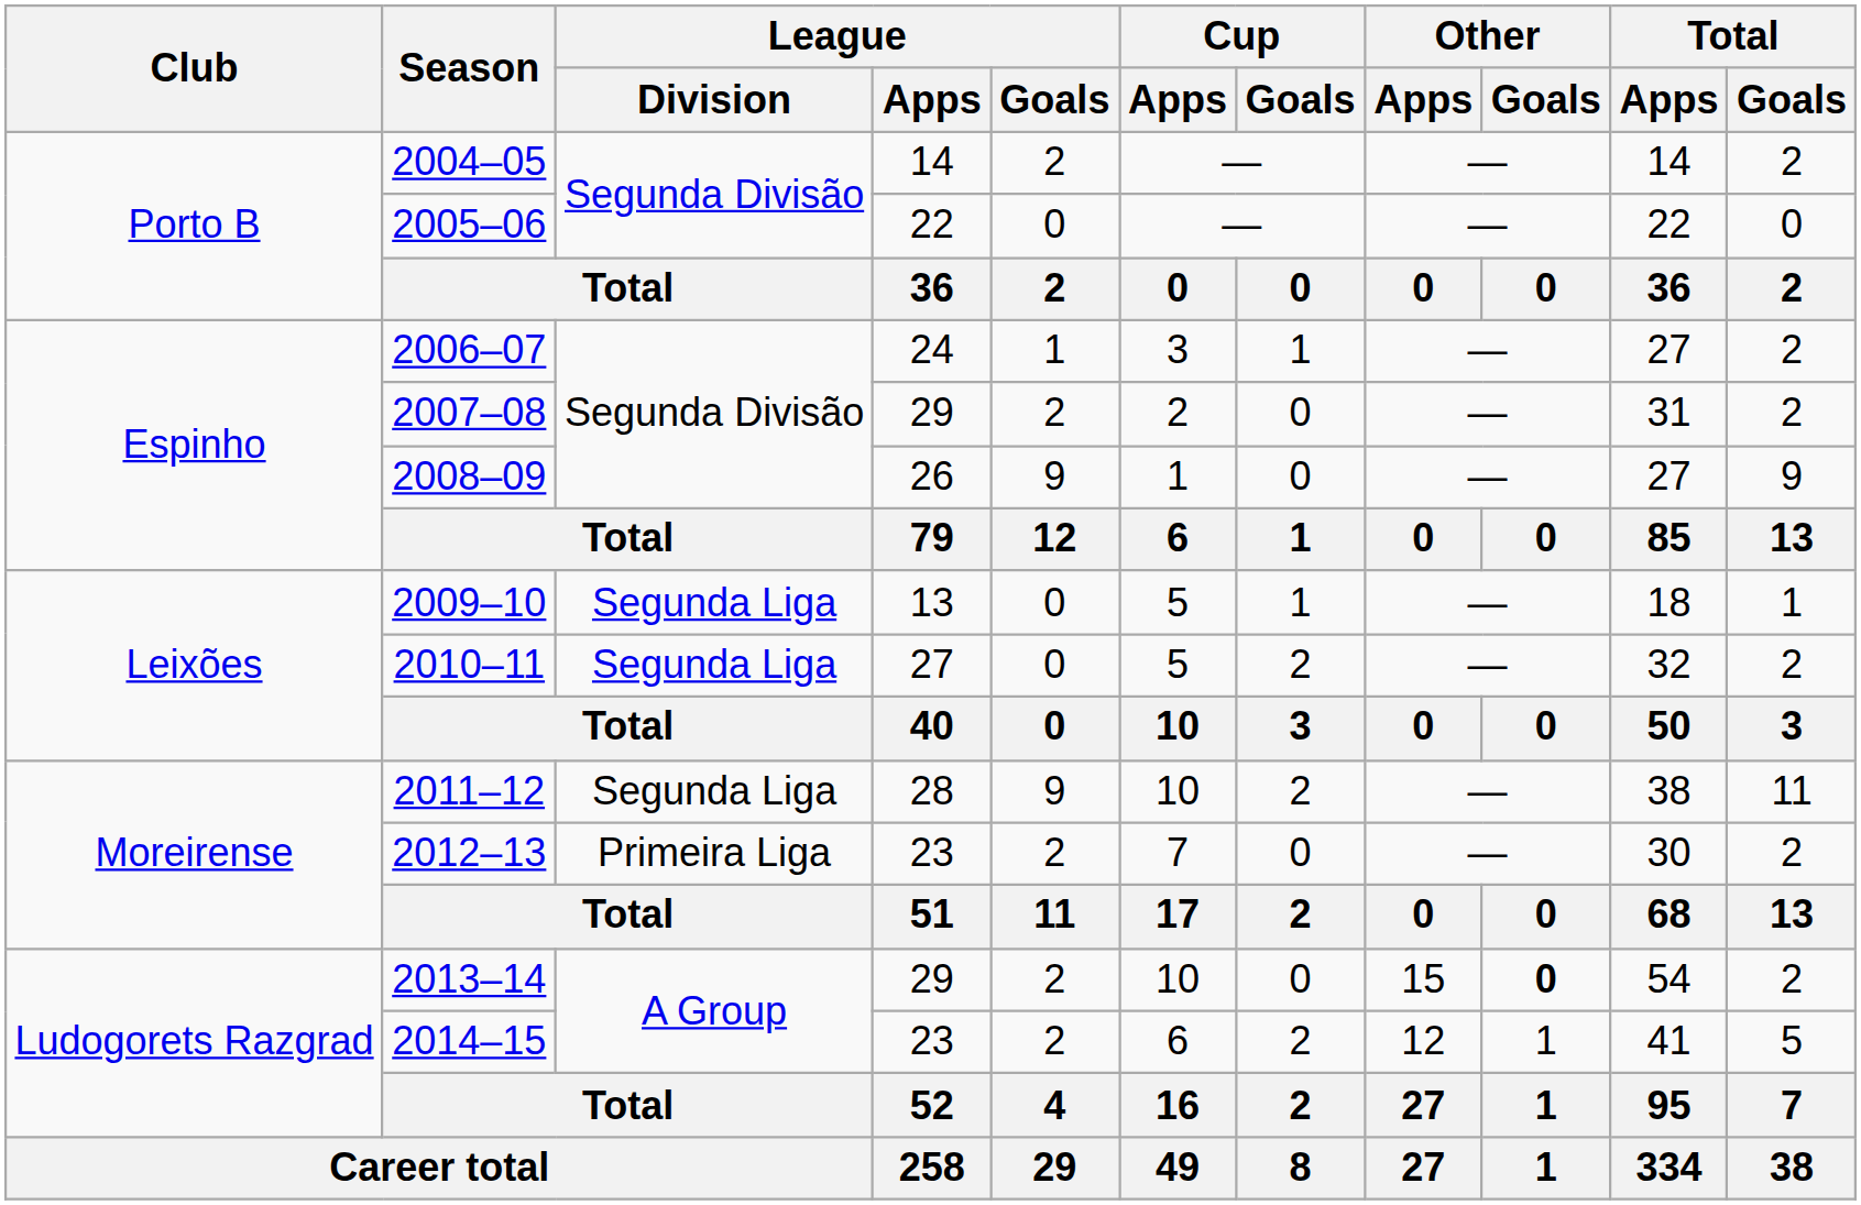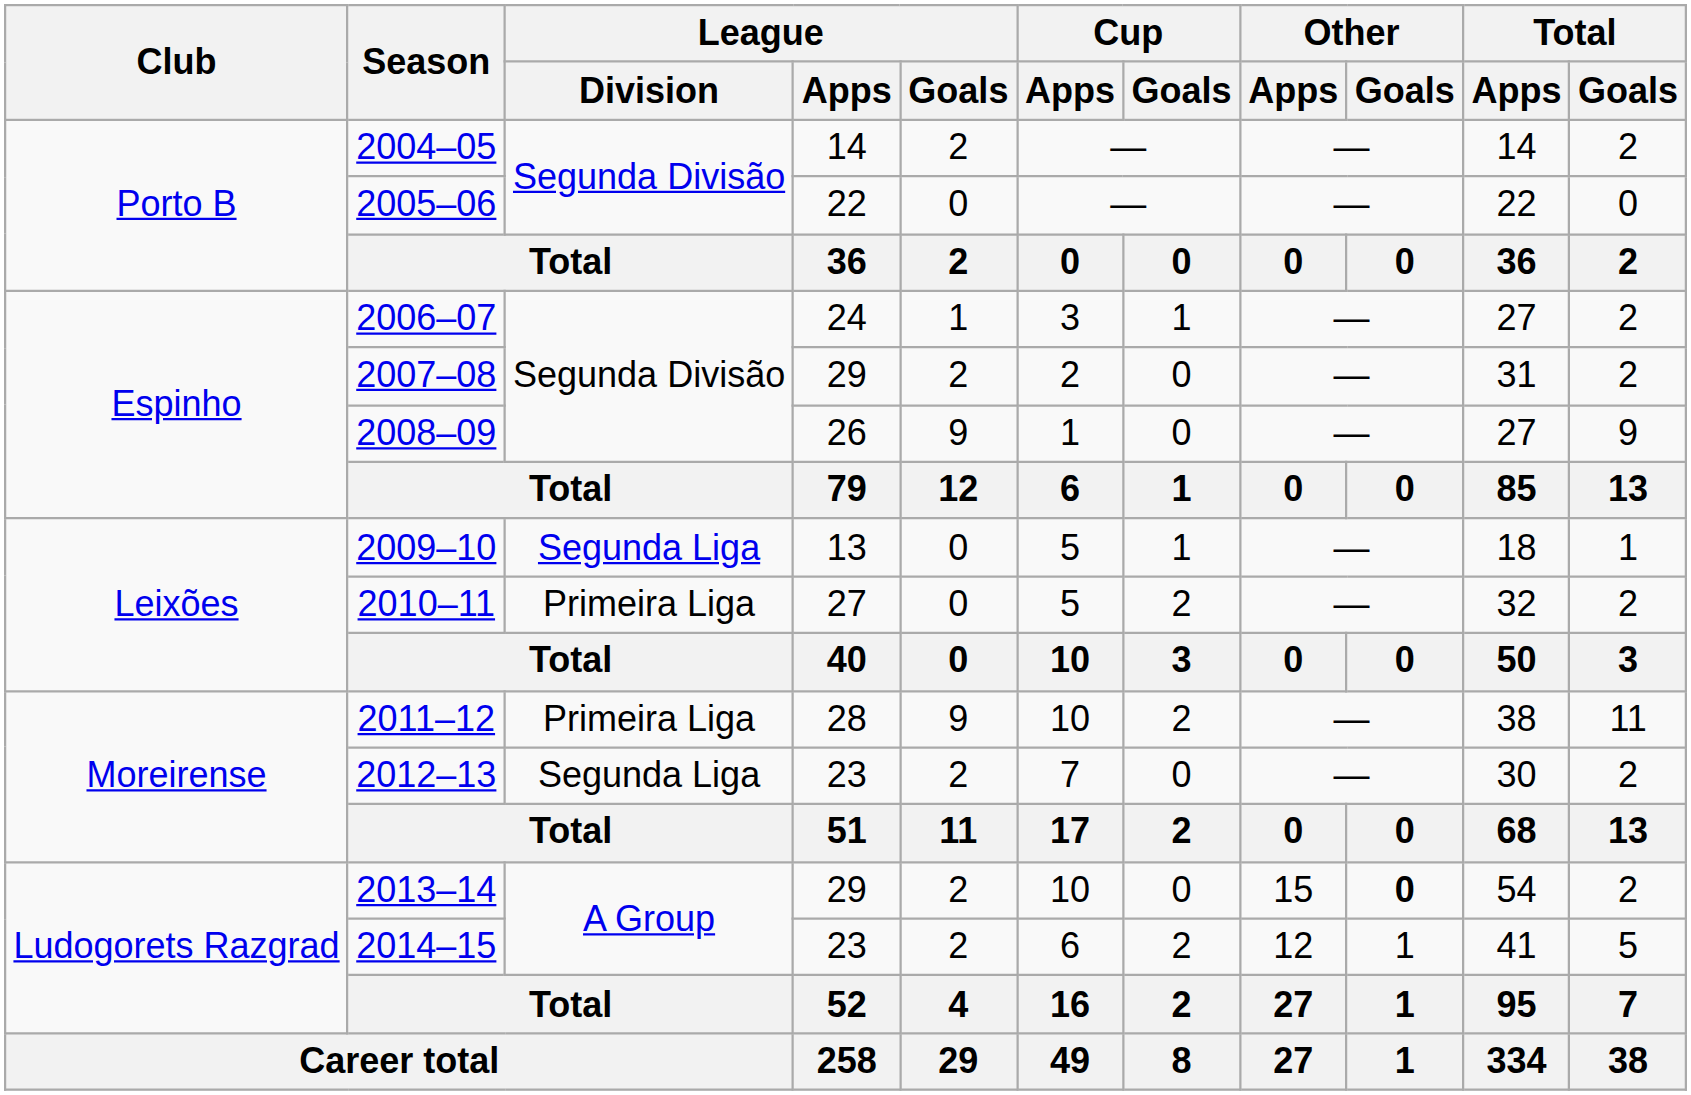 <table class="wikitable" style="text-align:center">
 <tr>
 <th rowspan="2">Club</th>
 <th rowspan="2">Season</th>
 <th colspan="3">League</th>
 <th colspan="2">Cup</th>
 <th colspan="2">Other</th>
 <th colspan="2">Total</th>
 </tr>
 <tr>
 <th>Division</th>
 <th>Apps</th>
 <th>Goals</th>
 <th>Apps</th>
 <th>Goals</th>
 <th>Apps</th>
 <th>Goals</th>
 <th>Apps</th>
 <th>Goals</th>
 </tr>
 <tr>
 <td rowspan="3"><a href='#'>Porto B</a></td>
 <td><a href='#'>2004–05</a></td>
 <td rowspan="2"><a href='#'>Segunda Divisão</a></td>
 <td>14</td>
 <td>2</td>
 <td colspan="2">—</td>
 <td colspan="2">—</td>
 <td>14</td>
 <td>2</td>
 </tr>
 <tr>
 <td><a href='#'>2005–06</a></td>
 <td>22</td>
 <td>0</td>
 <td colspan="2">—</td>
 <td colspan="2">—</td>
 <td>22</td>
 <td>0</td>
 </tr>
 <tr>
 <th colspan="2">Total</th>
 <th>36</th>
 <th>2</th>
 <th>0</th>
 <th>0</th>
 <th>0</th>
 <th>0</th>
 <th>36</th>
 <th>2</th>
 </tr>
 <tr>
 <td rowspan="4"><a href='#'>Espinho</a></td>
 <td><a href='#'>2006–07</a></td>
 <td rowspan="3">Segunda Divisão</td>
 <td>24</td>
 <td>1</td>
 <td>3</td>
 <td>1</td>
 <td colspan="2">—</td>
 <td>27</td>
 <td>2</td>
 </tr>
 <tr>
 <td><a href='#'>2007–08</a></td>
 <td>29</td>
 <td>2</td>
 <td>2</td>
 <td>0</td>
 <td colspan="2">—</td>
 <td>31</td>
 <td>2</td>
 </tr>
 <tr>
 <td><a href='#'>2008–09</a></td>
 <td>26</td>
 <td>9</td>
 <td>1</td>
 <td>0</td>
 <td colspan="2">—</td>
 <td>27</td>
 <td>9</td>
 </tr>
 <tr>
 <th colspan="2">Total</th>
 <th>79</th>
 <th>12</th>
 <th>6</th>
 <th>1</th>
 <th>0</th>
 <th>0</th>
 <th>85</th>
 <th>13</th>
 </tr>
 <tr>
 <td rowspan="3"><a href='#'>Leixões</a></td>
 <td><a href='#'>2009–10</a></td>
 <td><a href='#'>Segunda Liga</a></td>
 <td>13</td>
 <td>0</td>
 <td>5</td>
 <td>1</td>
 <td colspan="2">—</td>
 <td>18</td>
 <td>1</td>
 </tr>
 <tr>
 <td><a href='#'>2010–11</a></td>
-<td><a href='#'>Segunda Liga</a></td>
+<td>Primeira Liga</td>
 <td>27</td>
 <td>0</td>
 <td>5</td>
 <td>2</td>
 <td colspan="2">—</td>
 <td>32</td>
 <td>2</td>
 </tr>
 <tr>
 <th colspan="2">Total</th>
 <th>40</th>
 <th>0</th>
 <th>10</th>
 <th>3</th>
 <th>0</th>
 <th>0</th>
 <th>50</th>
 <th>3</th>
 </tr>
 <tr>
 <td rowspan="3"><a href='#'>Moreirense</a></td>
 <td><a href='#'>2011–12</a></td>
-<td>Segunda Liga</td>
+<td>Primeira Liga</td>
 <td>28</td>
 <td>9</td>
 <td>10</td>
 <td>2</td>
 <td colspan="2">—</td>
 <td>38</td>
 <td>11</td>
 </tr>
 <tr>
 <td><a href='#'>2012–13</a></td>
-<td>Primeira Liga</td>
+<td>Segunda Liga</td>
 <td>23</td>
 <td>2</td>
 <td>7</td>
 <td>0</td>
 <td colspan="2">—</td>
 <td>30</td>
 <td>2</td>
 </tr>
 <tr>
 <th colspan="2">Total</th>
 <th>51</th>
 <th>11</th>
 <th>17</th>
 <th>2</th>
 <th>0</th>
 <th>0</th>
 <th>68</th>
 <th>13</th>
 </tr>
 <tr>
 <td rowspan="3"><a href='#'>Ludogorets Razgrad</a></td>
 <td><a href='#'>2013–14</a></td>
 <td rowspan="2"><a href='#'>A Group</a></td>
 <td>29</td>
 <td>2</td>
 <td>10</td>
 <td>0</td>
 <td>15</td>
 <td><strong>0</strong></td>
 <td>54</td>
 <td>2</td>
 </tr>
 <tr>
 <td><a href='#'>2014–15</a></td>
 <td>23</td>
 <td>2</td>
 <td>6</td>
 <td>2</td>
 <td>12</td>
 <td>1</td>
 <td>41</td>
 <td>5</td>
 </tr>
 <tr>
 <th colspan="2">Total</th>
 <th>52</th>
 <th>4</th>
 <th>16</th>
 <th>2</th>
 <th>27</th>
 <th>1</th>
 <th>95</th>
 <th>7</th>
 </tr>
 <tr>
 <th colspan="3">Career total</th>
 <th>258</th>
 <th>29</th>
 <th>49</th>
 <th>8</th>
 <th>27</th>
 <th>1</th>
 <th>334</th>
 <th>38</th>
 </tr>
 </table>
